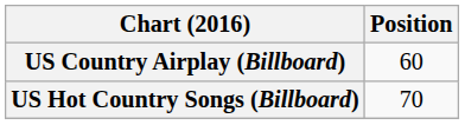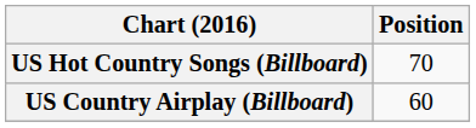 <table class="wikitable sortable plainrowheaders" style="text-align:center">
 <tr>
 <th scope="col">Chart (2016)</th>
 <th scope="col">Position</th>
 </tr>
 <tr>
+<th scope="row">US Hot Country Songs (<em>Billboard</em>)</th>
+<td>70</td>
+</tr>
+<tr>
 <th scope="row">US Country Airplay (<em>Billboard</em>)</th>
 <td>60</td>
 </tr>
 <tr>
-<th scope="row">US Hot Country Songs (<em>Billboard</em>)</th>
-<td>70</td>
-</tr>
-<tr>
 </tr>
 </table>
